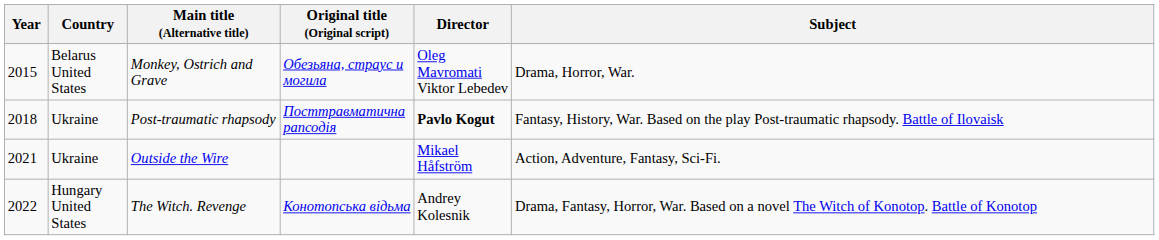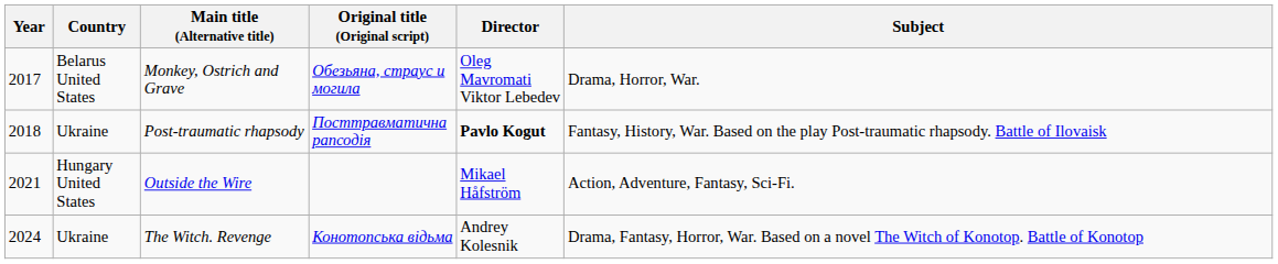 <table class="wikitable sortable" style="width:100%;">
 <tr>
 <th>Year</th>
 <th width= 80>Country</th>
 <th class="unsortable" style="width:160px;">Main title<br><small>(Alternative title)</small></th>
 <th class="unsortable" style="width:140px;">Original title<br><small>(Original script)</small></th>
 <th width=100>Director</th>
 <th class="unsortable">Subject</th>
 </tr>
 <tr>
-<td>2015</td>
+<td>2017</td>
 <td>Belarus<br>United States</td>
 <td><em>Monkey, Ostrich and Grave</em></td>
 <td><em><a href='#'>Обезьяна, страус и могила</a></em></td>
 <td><a href='#'>Oleg Mavromati</a><br>Viktor Lebedev</td>
 <td>Drama, Horror, War.</td>
 </tr>
 <tr>
 <td>2018</td>
 <td>Ukraine</td>
 <td><em>Post-traumatic rhapsody</em></td>
 <td><em><a href='#'>Посттравматична рапсодія</a></em></td>
 <td><strong>Pavlo Kogut</strong></td>
 <td>Fantasy, History, War. Based on the play Post-traumatic rhapsody. <a href='#'>Battle of Ilovaisk</a></td>
 </tr>
 <tr>
 <td>2021</td>
-<td>Ukraine</td>
+<td>Hungary<br>United States</td>
 <td><em><a href='#'>Outside the Wire</a></em></td>
 <td></td>
 <td><a href='#'>Mikael Håfström</a></td>
 <td>Action, Adventure, Fantasy, Sci-Fi.</td>
 </tr>
 <tr>
-<td>2022</td>
-<td>Hungary<br>United States</td>
+<td>2024</td>
+<td>Ukraine</td>
 <td><em>The Witch. Revenge</em></td>
 <td><em><a href='#'>Конотопська відьма</a></em></td>
 <td>Andrey Kolesnik</td>
 <td>Drama, Fantasy, Horror, War. Based on a novel <a href='#'>The Witch of Konotop</a>. <a href='#'>Battle of Konotop</a></td>
 </tr>
 </table>
